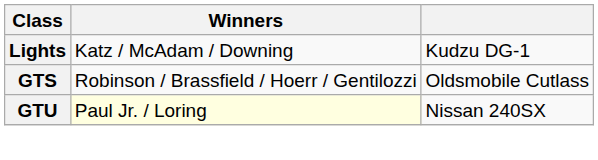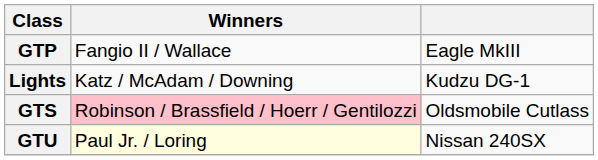 <table class="wikitable" style="font-size: 95%">
 <tr>
 <th>Class</th>
 <th>Winners</th>
 <th></th>
+</tr>
+<tr>
+<th>GTP</th>
+<td>Fangio II / Wallace</td>
+<td>Eagle MkIII</td>
 </tr>
 <tr>
 <th>Lights</th>
 <td>Katz / McAdam / Downing</td>
 <td>Kudzu DG-1</td>
 </tr>
 <tr>
 <th>GTS</th>
-<td>Robinson / Brassfield / Hoerr / Gentilozzi</td>
+<td style="background: pink;">Robinson / Brassfield / Hoerr / Gentilozzi</td>
 <td>Oldsmobile Cutlass</td>
 </tr>
 <tr>
 <th>GTU</th>
 <td style="background: lightyellow;">Paul Jr. / Loring</td>
 <td>Nissan 240SX</td>
 </tr>
 <tr>
 </tr>
 </table>
